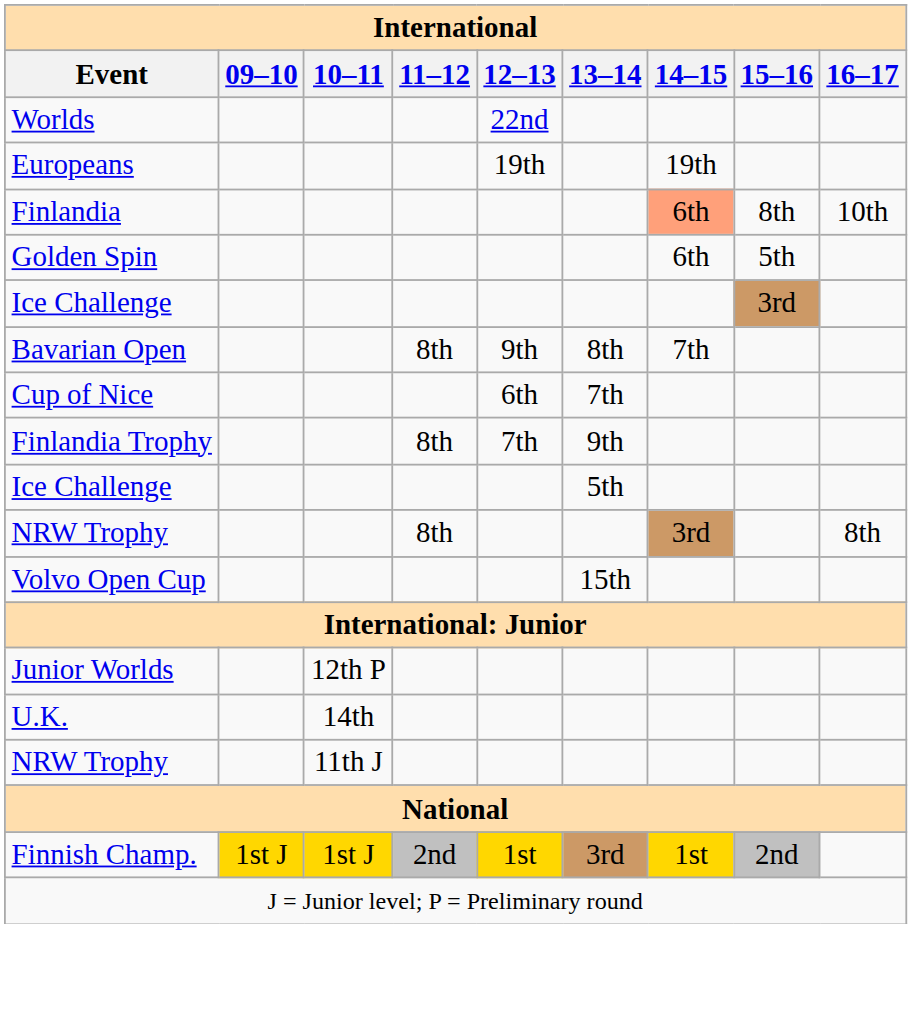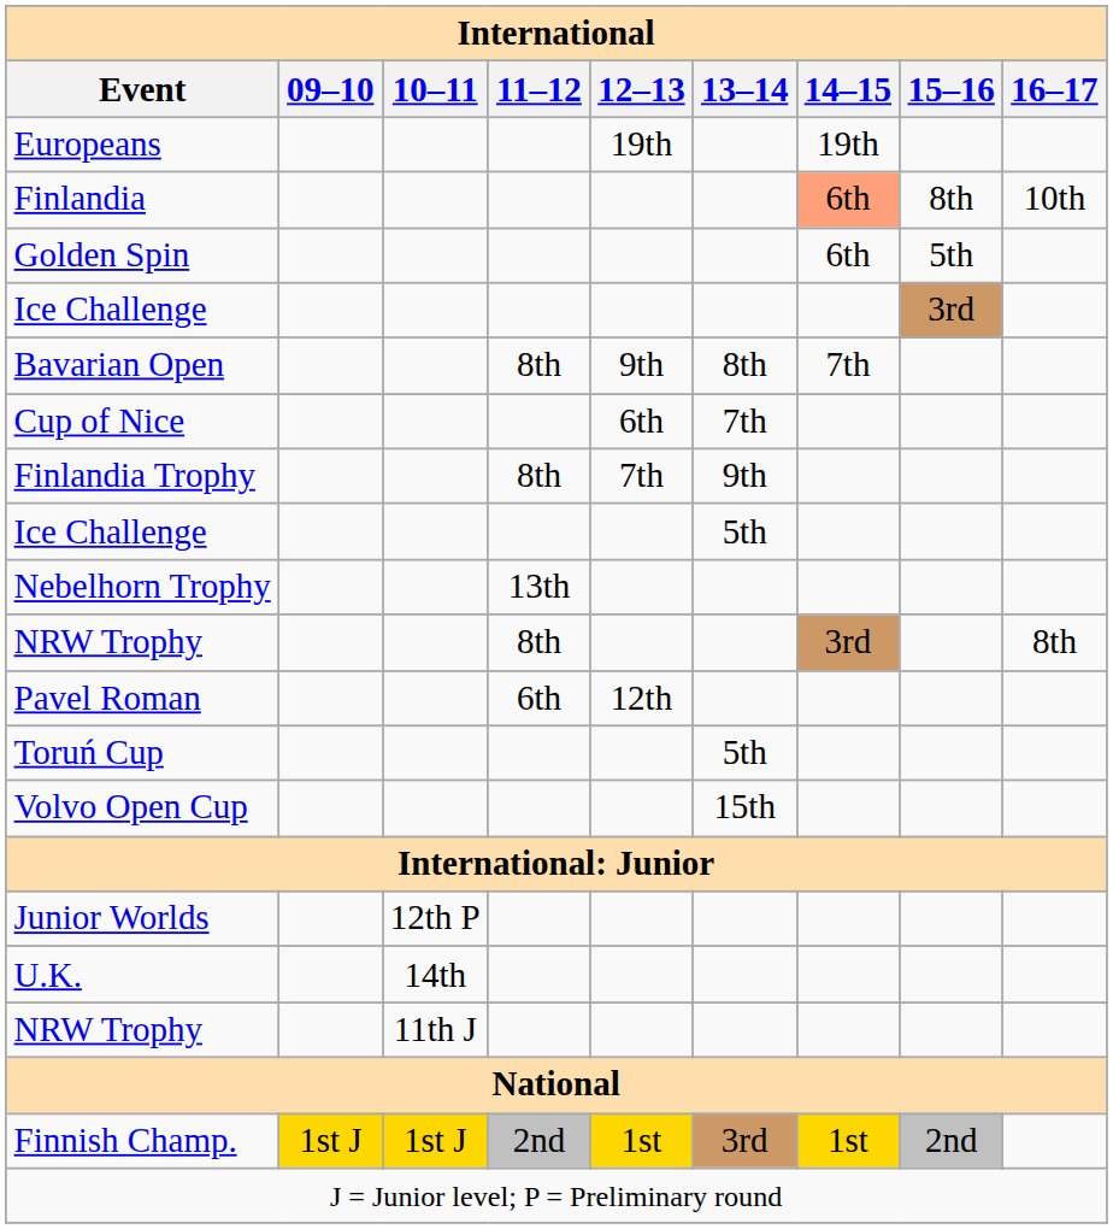 <table class="wikitable" style="text-align:center">
 <tr>
 <th style="background-color: #ffdead; " colspan=9 align=center>International</th>
 </tr>
 <tr>
 <th>Event</th>
 <th><a href='#'>09–10</a></th>
 <th><a href='#'>10–11</a></th>
 <th><a href='#'>11–12</a></th>
 <th><a href='#'>12–13</a></th>
 <th><a href='#'>13–14</a></th>
 <th><a href='#'>14–15</a></th>
 <th><a href='#'>15–16</a></th>
 <th><a href='#'>16–17</a></th>
-</tr>
-<tr>
-<td align=left><a href='#'>Worlds</a></td>
-<td></td>
-<td></td>
-<td></td>
-<td><a href='#'>22nd</a></td>
-<td></td>
-<td></td>
-<td></td>
-<td></td>
 </tr>
 <tr>
 <td align=left><a href='#'>Europeans</a></td>
 <td></td>
 <td></td>
 <td></td>
 <td>19th</td>
 <td></td>
 <td>19th</td>
 <td></td>
 <td></td>
 </tr>
 <tr>
 <td align=left> <a href='#'>Finlandia</a></td>
 <td></td>
 <td></td>
 <td></td>
 <td></td>
 <td></td>
 <td style="background: lightsalmon;">6th</td>
 <td>8th</td>
 <td>10th</td>
 </tr>
 <tr>
 <td align=left> <a href='#'>Golden Spin</a></td>
 <td></td>
 <td></td>
 <td></td>
 <td></td>
 <td></td>
 <td>6th</td>
 <td>5th</td>
 <td></td>
 </tr>
 <tr>
 <td align=left> <a href='#'>Ice Challenge</a></td>
 <td></td>
 <td></td>
 <td></td>
 <td></td>
 <td></td>
 <td></td>
 <td bgcolor=cc9966>3rd</td>
 <td></td>
 </tr>
 <tr>
 <td align=left><a href='#'>Bavarian Open</a></td>
 <td></td>
 <td></td>
 <td>8th</td>
 <td>9th</td>
 <td>8th</td>
 <td>7th</td>
 <td></td>
 <td></td>
 </tr>
 <tr>
 <td align=left><a href='#'>Cup of Nice</a></td>
 <td></td>
 <td></td>
 <td></td>
 <td>6th</td>
 <td>7th</td>
 <td></td>
 <td></td>
 <td></td>
 </tr>
 <tr>
 <td align=left><a href='#'>Finlandia Trophy</a></td>
 <td></td>
 <td></td>
 <td>8th</td>
 <td>7th</td>
 <td>9th</td>
 <td></td>
 <td></td>
 <td></td>
 </tr>
 <tr>
 <td align=left><a href='#'>Ice Challenge</a></td>
 <td></td>
 <td></td>
 <td></td>
 <td></td>
 <td>5th</td>
 <td></td>
 <td></td>
 <td></td>
 </tr>
 <tr>
+<td align=left><a href='#'>Nebelhorn Trophy</a></td>
+<td></td>
+<td></td>
+<td>13th</td>
+<td></td>
+<td></td>
+<td></td>
+<td></td>
+<td></td>
+</tr>
+<tr>
 <td align=left><a href='#'>NRW Trophy</a></td>
 <td></td>
 <td></td>
 <td>8th</td>
 <td></td>
 <td></td>
 <td bgcolor=cc9966>3rd</td>
 <td></td>
 <td>8th</td>
+</tr>
+<tr>
+<td align=left><a href='#'>Pavel Roman</a></td>
+<td></td>
+<td></td>
+<td>6th</td>
+<td>12th</td>
+<td></td>
+<td></td>
+<td></td>
+<td></td>
+</tr>
+<tr>
+<td align=left><a href='#'>Toruń Cup</a></td>
+<td></td>
+<td></td>
+<td></td>
+<td></td>
+<td>5th</td>
+<td></td>
+<td></td>
+<td></td>
 </tr>
 <tr>
 <td align=left><a href='#'>Volvo Open Cup</a></td>
 <td></td>
 <td></td>
 <td></td>
 <td></td>
 <td>15th</td>
 <td></td>
 <td></td>
 <td></td>
 </tr>
 <tr>
 <th style="background-color: #ffdead; " colspan=9 align=center>International: Junior</th>
 </tr>
 <tr>
 <td align=left><a href='#'>Junior Worlds</a></td>
 <td></td>
 <td>12th P</td>
 <td></td>
 <td></td>
 <td></td>
 <td></td>
 <td></td>
 <td></td>
 </tr>
 <tr>
 <td align=left> <a href='#'>U.K.</a></td>
 <td></td>
 <td>14th</td>
 <td></td>
 <td></td>
 <td></td>
 <td></td>
 <td></td>
 <td></td>
 </tr>
 <tr>
 <td align=left><a href='#'>NRW Trophy</a></td>
 <td></td>
 <td>11th J</td>
 <td></td>
 <td></td>
 <td></td>
 <td></td>
 <td></td>
 <td></td>
 </tr>
 <tr>
 <th style="background-color: #ffdead; " colspan=9 align=center>National</th>
 </tr>
 <tr>
 <td align=left><a href='#'>Finnish Champ.</a></td>
 <td bgcolor=gold>1st J</td>
 <td bgcolor=gold>1st J</td>
 <td bgcolor=silver>2nd</td>
 <td bgcolor=gold>1st</td>
 <td bgcolor=cc9966>3rd</td>
 <td bgcolor=gold>1st</td>
 <td bgcolor=silver>2nd</td>
 <td></td>
 </tr>
 <tr>
 <td colspan=9 align=center><small> J = Junior level; P = Preliminary round </small></td>
 </tr>
 </table>
